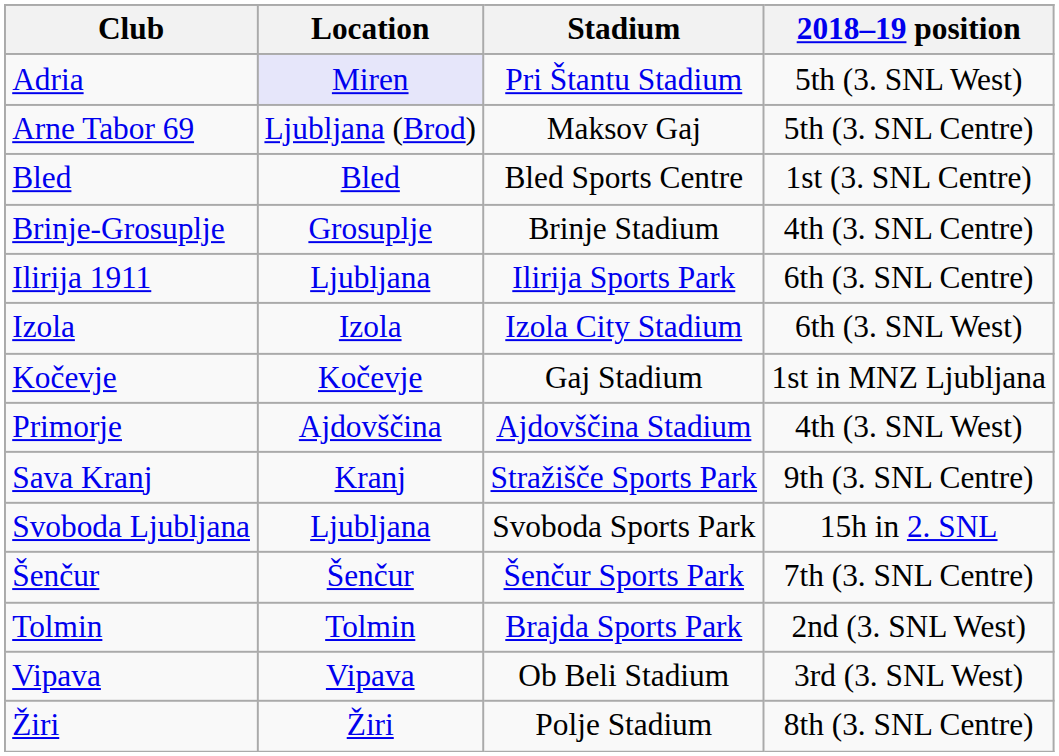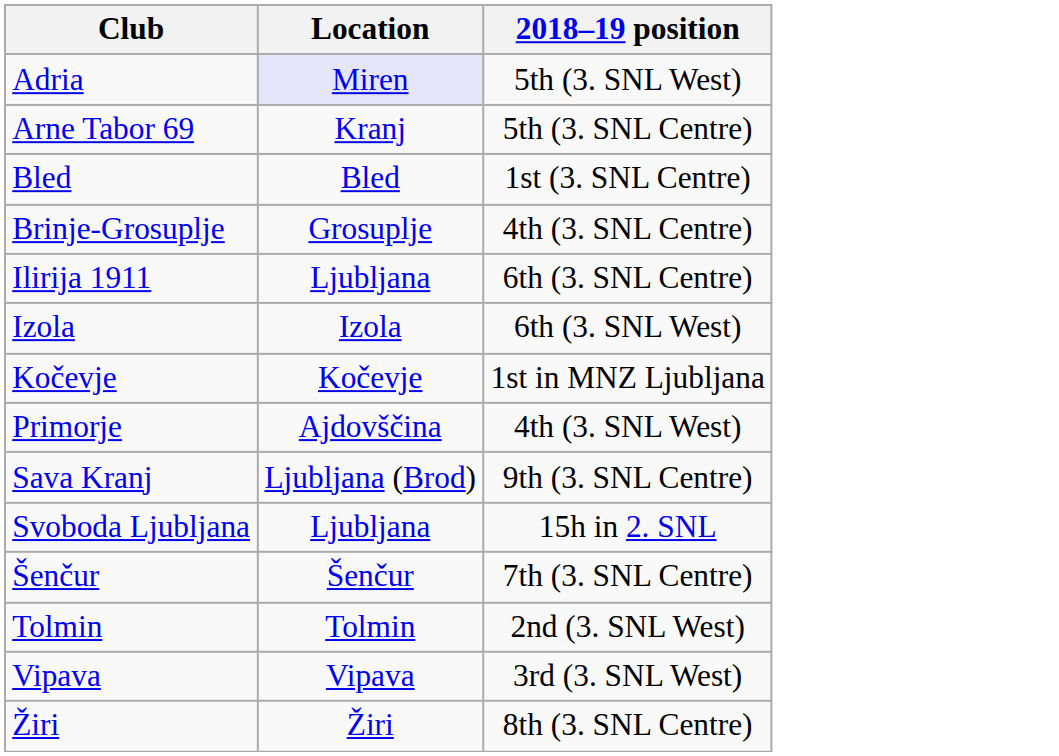 <table class="wikitable" style="text-align:center;">
 <tr>
 <th>Club</th>
 <th>Location</th>
-<th>Stadium</th>
 <th><a href='#'>2018–19</a> position</th>
 </tr>
 <tr>
 <td style="text-align:left;"><a href='#'>Adria</a></td>
 <td style="background: lavender;"><a href='#'>Miren</a></td>
-<td><a href='#'>Pri Štantu Stadium</a></td>
 <td>5th (3. SNL West)</td>
 </tr>
 <tr>
 <td style="text-align:left;"><a href='#'>Arne Tabor 69</a></td>
-<td><a href='#'>Ljubljana</a> (<a href='#'>Brod</a>)</td>
-<td>Maksov Gaj</td>
+<td><a href='#'>Kranj</a></td>
 <td>5th (3. SNL Centre)</td>
 </tr>
 <tr>
 <td style="text-align:left;"><a href='#'>Bled</a></td>
 <td><a href='#'>Bled</a></td>
-<td>Bled Sports Centre</td>
 <td>1st (3. SNL Centre)</td>
 </tr>
 <tr>
 <td style="text-align:left;"><a href='#'>Brinje-Grosuplje</a></td>
 <td><a href='#'>Grosuplje</a></td>
-<td>Brinje Stadium</td>
 <td>4th (3. SNL Centre)</td>
 </tr>
 <tr>
 <td style="text-align:left;"><a href='#'>Ilirija 1911</a></td>
 <td><a href='#'>Ljubljana</a></td>
-<td><a href='#'>Ilirija Sports Park</a></td>
 <td>6th (3. SNL Centre)</td>
 </tr>
 <tr>
 <td style="text-align:left;"><a href='#'>Izola</a></td>
 <td><a href='#'>Izola</a></td>
-<td><a href='#'>Izola City Stadium</a></td>
 <td>6th (3. SNL West)</td>
 </tr>
 <tr>
 <td style="text-align:left;"><a href='#'>Kočevje</a></td>
 <td><a href='#'>Kočevje</a></td>
-<td>Gaj Stadium</td>
 <td>1st in MNZ Ljubljana</td>
 </tr>
 <tr>
 <td style="text-align:left;"><a href='#'>Primorje</a></td>
 <td><a href='#'>Ajdovščina</a></td>
-<td><a href='#'>Ajdovščina Stadium</a></td>
 <td>4th (3. SNL West)</td>
 </tr>
 <tr>
 <td style="text-align:left;"><a href='#'>Sava Kranj</a></td>
-<td><a href='#'>Kranj</a></td>
-<td><a href='#'>Stražišče Sports Park</a></td>
+<td><a href='#'>Ljubljana</a> (<a href='#'>Brod</a>)</td>
 <td>9th (3. SNL Centre)</td>
 </tr>
 <tr>
 <td style="text-align:left;"><a href='#'>Svoboda Ljubljana</a></td>
 <td><a href='#'>Ljubljana</a></td>
-<td>Svoboda Sports Park</td>
 <td>15h in <a href='#'>2. SNL</a></td>
 </tr>
 <tr>
 <td style="text-align:left;"><a href='#'>Šenčur</a></td>
 <td><a href='#'>Šenčur</a></td>
-<td><a href='#'>Šenčur Sports Park</a></td>
 <td>7th (3. SNL Centre)</td>
 </tr>
 <tr>
 <td style="text-align:left;"><a href='#'>Tolmin</a></td>
 <td><a href='#'>Tolmin</a></td>
-<td><a href='#'>Brajda Sports Park</a></td>
 <td>2nd (3. SNL West)</td>
 </tr>
 <tr>
 <td style="text-align:left;"><a href='#'>Vipava</a></td>
 <td><a href='#'>Vipava</a></td>
-<td>Ob Beli Stadium</td>
 <td>3rd (3. SNL West)</td>
 </tr>
 <tr>
 <td style="text-align:left;"><a href='#'>Žiri</a></td>
 <td><a href='#'>Žiri</a></td>
-<td>Polje Stadium</td>
 <td>8th (3. SNL Centre)</td>
 </tr>
 </table>
